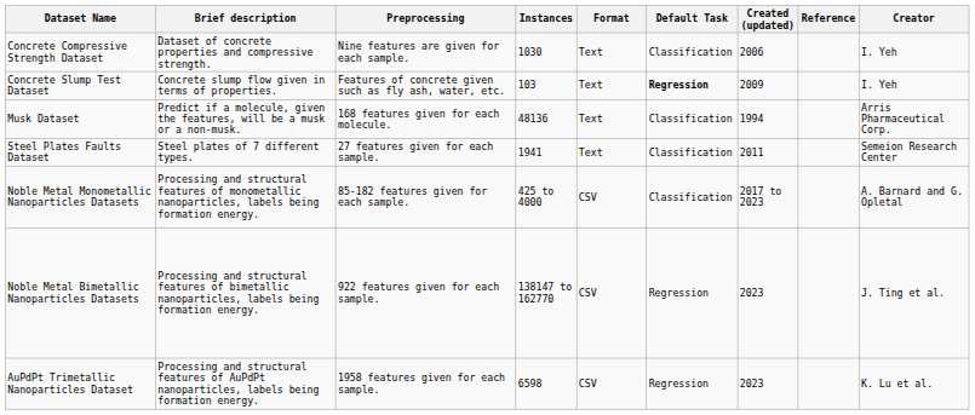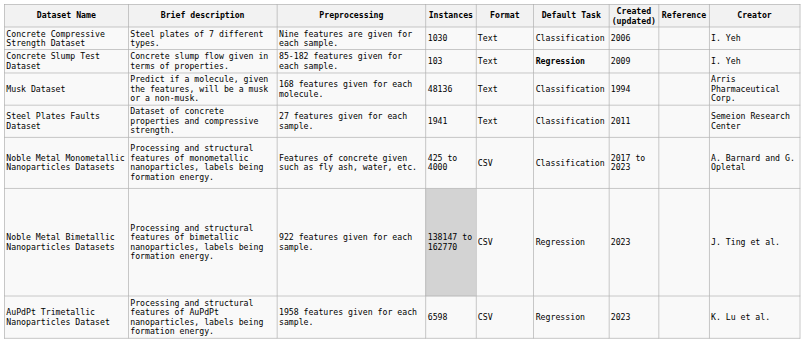 <table class="wikitable sortable sort-under" style="width: 100%">
 <tr>
 <th scope="col" style="width: 15%;">Dataset Name</th>
 <th scope="col" style="width: 18%;">Brief description</th>
 <th scope="col" style="width: 18%;">Preprocessing</th>
 <th scope="col" style="width: 6%;">Instances</th>
 <th scope="col" style="width: 7%;">Format</th>
 <th scope="col" style="width: 7%;">Default Task</th>
 <th scope="col" style="width: 6%;">Created (updated)</th>
 <th scope="col" style="width: 6%;">Reference</th>
 <th scope="col" style="width: 11%;">Creator</th>
 </tr>
 <tr>
 <td>Concrete Compressive Strength Dataset</td>
-<td>Dataset of concrete properties and compressive strength.</td>
+<td>Steel plates of 7 different types.</td>
 <td>Nine features are given for each sample.</td>
 <td>1030</td>
 <td>Text</td>
 <td>Classification</td>
 <td>2006</td>
 <td><br></td>
 <td>I. Yeh</td>
 </tr>
 <tr>
 <td>Concrete Slump Test Dataset</td>
 <td>Concrete slump flow given in terms of properties.</td>
-<td>Features of concrete given such as fly ash, water, etc.</td>
+<td>85-182 features given for each sample.</td>
 <td>103</td>
 <td>Text</td>
 <td><strong>Regression</strong></td>
 <td>2009</td>
 <td><br></td>
 <td>I. Yeh</td>
 </tr>
 <tr>
 <td>Musk Dataset</td>
 <td>Predict if a molecule, given the features, will be a musk or a non-musk.</td>
 <td>168 features given for each molecule.</td>
 <td>48136</td>
 <td>Text</td>
 <td>Classification</td>
 <td>1994</td>
 <td></td>
 <td>Arris Pharmaceutical Corp.</td>
 </tr>
 <tr>
 <td>Steel Plates Faults Dataset</td>
-<td>Steel plates of 7 different types.</td>
+<td>Dataset of concrete properties and compressive strength.</td>
 <td>27 features given for each sample.</td>
 <td>1941</td>
 <td>Text</td>
 <td>Classification</td>
 <td>2011</td>
 <td></td>
 <td>Semeion Research Center</td>
 </tr>
 <tr>
 <td>Noble Metal Monometallic Nanoparticles Datasets</td>
 <td>Processing and structural features of monometallic nanoparticles, labels being formation energy.</td>
-<td>85-182 features given for each sample.</td>
+<td>Features of concrete given such as fly ash, water, etc.</td>
 <td>425 to 4000</td>
 <td>CSV</td>
 <td>Classification</td>
 <td>2017 to 2023</td>
 <td><br><br><br><br><br></td>
 <td>A. Barnard and G. Opletal</td>
 </tr>
 <tr>
 <td>Noble Metal Bimetallic Nanoparticles Datasets</td>
 <td>Processing and structural features of bimetallic nanoparticles, labels being formation energy.</td>
 <td>922 features given for each sample.</td>
-<td>138147 to 162770</td>
+<td style="background: lightgrey;">138147 to 162770</td>
 <td>CSV</td>
 <td>Regression</td>
 <td>2023</td>
 <td><br><br><br><br><br><br><br><br><br><br><br></td>
 <td>J. Ting et al.</td>
 </tr>
 <tr>
 <td>AuPdPt Trimetallic Nanoparticles Dataset</td>
 <td>Processing and structural features of AuPdPt nanoparticles, labels being formation energy.</td>
 <td>1958 features given for each sample.</td>
 <td>6598</td>
 <td>CSV</td>
 <td>Regression</td>
 <td>2023</td>
 <td></td>
 <td>K. Lu et al.</td>
 </tr>
 </table>
